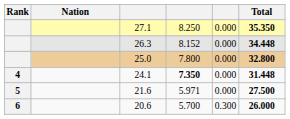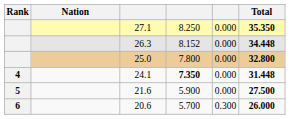 <table class="wikitable sortable" style="text-align:center; font-size:85%">
 <tr>
 <th scope="col" style="width:25px;">Rank</th>
 <th ! scope="col" style="width:120px;">Nation</th>
 <th ! scope="col" style="width:60px;"></th>
 <th ! scope="col" style="width:60px;"></th>
 <th ! scope="col" style="width:30px;"></th>
 <th ! scope="col" style="width:60px;">Total</th>
 </tr>
 <tr bgcolor=fffcaf>
 <th scope=row></th>
 <td align=left></td>
 <td>27.1</td>
 <td>8.250</td>
 <td>0.000</td>
 <td><strong>35.350</strong></td>
 </tr>
 <tr bgcolor=e5e5e5>
 <th scope=row></th>
 <td align=left></td>
 <td>26.3</td>
 <td>8.152</td>
 <td>0.000</td>
 <td><strong>34.448</strong></td>
 </tr>
 <tr bgcolor=eecc99>
 <th scope=row></th>
 <td align=left></td>
 <td>25.0</td>
 <td>7.800</td>
 <td>0.000</td>
 <td><strong>32.800</strong></td>
 </tr>
 <tr>
 <th scope=row>4</th>
 <td align=left></td>
 <td>24.1</td>
 <td><strong>7.350</strong></td>
 <td>0.000</td>
 <td><strong>31.448</strong></td>
 </tr>
 <tr>
 <th scope=row>5</th>
 <td align=left></td>
 <td>21.6</td>
-<td>5.971</td>
+<td>5.900</td>
 <td>0.000</td>
 <td><strong>27.500</strong></td>
 </tr>
 <tr>
 <th scope=row>6</th>
 <td align=left></td>
 <td>20.6</td>
 <td>5.700</td>
 <td>0.300</td>
 <td><strong>26.000</strong></td>
 </tr>
 </table>
